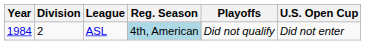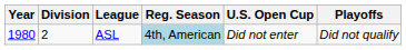 <table class="wikitable">
 <tr>
 <th>Year</th>
 <th>Division</th>
 <th>League</th>
 <th>Reg. Season</th>
+<th>U.S. Open Cup</th>
 <th>Playoffs</th>
-<th>U.S. Open Cup</th>
 </tr>
 <tr>
-<td><a href='#'>1984</a></td>
+<td><a href='#'>1980</a></td>
 <td>2</td>
 <td><a href='#'>ASL</a></td>
 <td style="background: lightblue;">4th, American</td>
+<td><em>Did not enter</em></td>
 <td><em>Did not qualify</em></td>
-<td><em>Did not enter</em></td>
 </tr>
 </table>
